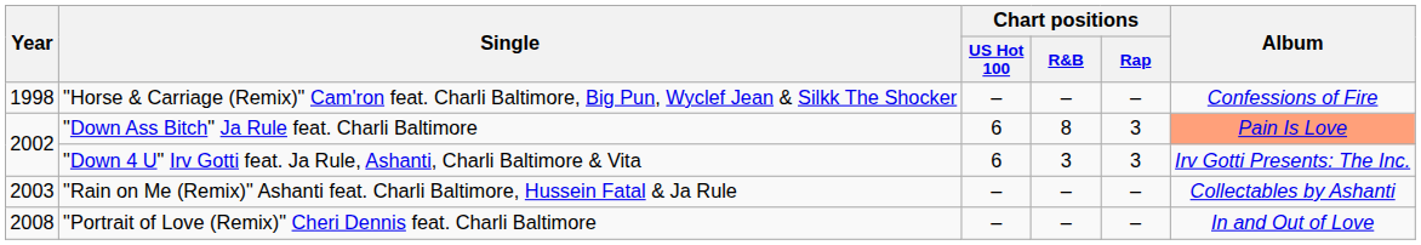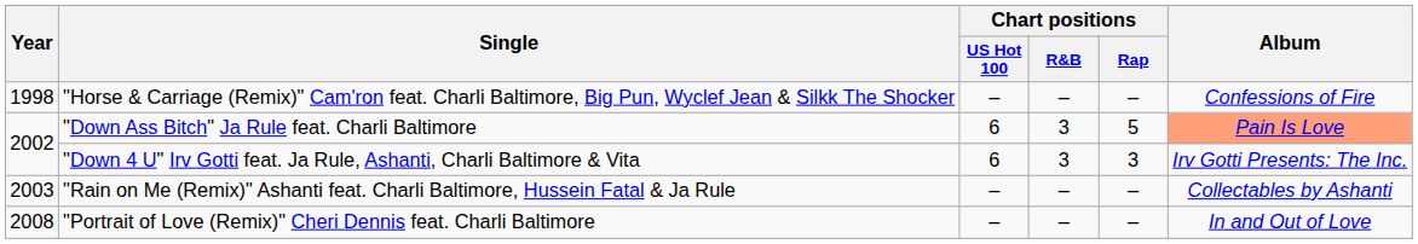 <table class="wikitable" style="text-align:center;">
 <tr>
 <th rowspan="2">Year</th>
 <th rowspan="2">Single</th>
 <th colspan="3">Chart positions</th>
 <th rowspan="2">Album</th>
 </tr>
 <tr style="font-size:smaller;">
 <th width="50"><a href='#'>US Hot 100</a></th>
 <th width="50"><a href='#'>R&B</a></th>
 <th width="50"><a href='#'>Rap</a></th>
 </tr>
 <tr>
 <td>1998</td>
 <td align="left">"Horse & Carriage (Remix)" <a href='#'>Cam'ron</a> feat. Charli Baltimore, <a href='#'>Big Pun</a>, <a href='#'>Wyclef Jean</a> & <a href='#'>Silkk The Shocker</a></td>
 <td>–</td>
 <td>–</td>
 <td>–</td>
 <td><em><a href='#'>Confessions of Fire</a></em></td>
 </tr>
 <tr>
 <td rowspan="2">2002</td>
 <td align="left">"<a href='#'>Down Ass Bitch</a>" <a href='#'>Ja Rule</a> feat. Charli Baltimore</td>
 <td>6</td>
-<td>8</td>
 <td>3</td>
+<td>5</td>
 <td style="background: lightsalmon;"><em><a href='#'>Pain Is Love</a></em></td>
 </tr>
 <tr>
 <td align="left">"<a href='#'>Down 4 U</a>" <a href='#'>Irv Gotti</a> feat. Ja Rule, <a href='#'>Ashanti</a>, Charli Baltimore & Vita</td>
 <td>6</td>
 <td>3</td>
 <td>3</td>
 <td><em><a href='#'>Irv Gotti Presents: The Inc.</a></em></td>
 </tr>
 <tr>
 <td>2003</td>
 <td align="left">"Rain on Me (Remix)" Ashanti feat. Charli Baltimore, <a href='#'>Hussein Fatal</a> & Ja Rule</td>
 <td>–</td>
 <td>–</td>
 <td>–</td>
 <td><em><a href='#'>Collectables by Ashanti</a></em></td>
 </tr>
 <tr>
 <td>2008</td>
 <td align="left">"Portrait of Love (Remix)" <a href='#'>Cheri Dennis</a> feat. Charli Baltimore</td>
 <td>–</td>
 <td>–</td>
 <td>–</td>
 <td><em><a href='#'>In and Out of Love</a></em></td>
 </tr>
 </table>
